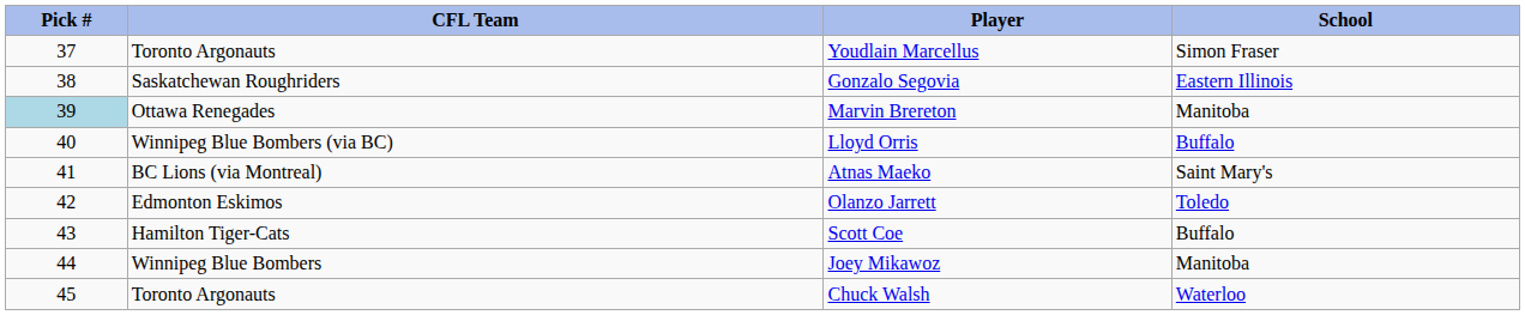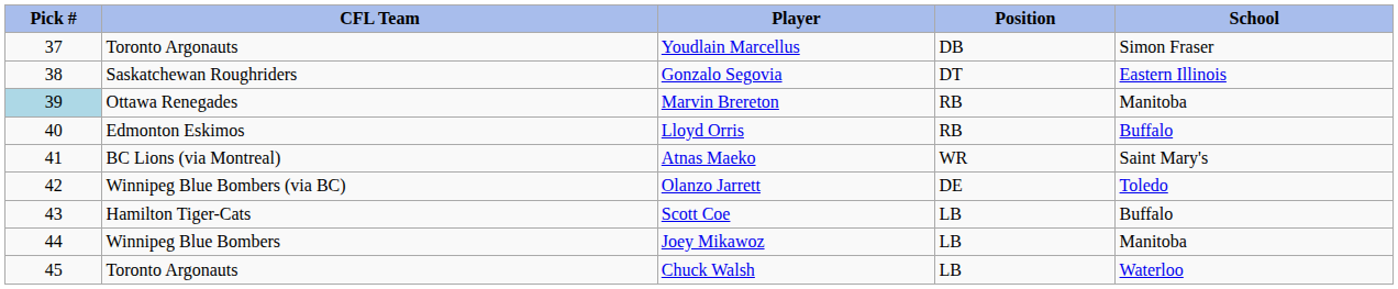 <table class="wikitable" border="1" style="width: 100%">
 <tr>
 <th style="background:#a8bdec;" width=7%>Pick #</th>
 <th width=40% style="background:#a8bdec;">CFL Team</th>
 <th width=20% style="background:#a8bdec;">Player</th>
+<th width=13% style="background:#a8bdec;">Position</th>
 <th width=20% style="background:#a8bdec;">School</th>
 </tr>
 <tr>
 <td align=center>37</td>
 <td>Toronto Argonauts</td>
 <td><a href='#'>Youdlain Marcellus</a></td>
+<td>DB</td>
 <td>Simon Fraser</td>
 </tr>
 <tr>
 <td align=center>38</td>
 <td>Saskatchewan Roughriders</td>
 <td><a href='#'>Gonzalo Segovia</a></td>
+<td>DT</td>
 <td><a href='#'>Eastern Illinois</a></td>
 </tr>
 <tr>
 <td align=center style="background: lightblue;">39</td>
 <td>Ottawa Renegades</td>
 <td><a href='#'>Marvin Brereton</a></td>
+<td>RB</td>
 <td>Manitoba</td>
 </tr>
 <tr>
 <td align=center>40</td>
-<td>Winnipeg Blue Bombers (via BC)</td>
+<td>Edmonton Eskimos</td>
 <td><a href='#'>Lloyd Orris</a></td>
+<td>RB</td>
 <td><a href='#'>Buffalo</a></td>
 </tr>
 <tr>
 <td align=center>41</td>
 <td>BC Lions (via Montreal)</td>
 <td><a href='#'>Atnas Maeko</a></td>
+<td>WR</td>
 <td>Saint Mary's</td>
 </tr>
 <tr>
 <td align=center>42</td>
-<td>Edmonton Eskimos</td>
+<td>Winnipeg Blue Bombers (via BC)</td>
 <td><a href='#'>Olanzo Jarrett</a></td>
+<td>DE</td>
 <td><a href='#'>Toledo</a></td>
 </tr>
 <tr>
 <td align=center>43</td>
 <td>Hamilton Tiger-Cats</td>
 <td><a href='#'>Scott Coe</a></td>
+<td>LB</td>
 <td>Buffalo</td>
 </tr>
 <tr>
 <td align=center>44</td>
 <td>Winnipeg Blue Bombers</td>
 <td><a href='#'>Joey Mikawoz</a></td>
+<td>LB</td>
 <td>Manitoba</td>
 </tr>
 <tr>
 <td align=center>45</td>
 <td>Toronto Argonauts</td>
 <td><a href='#'>Chuck Walsh</a></td>
+<td>LB</td>
 <td><a href='#'>Waterloo</a></td>
 </tr>
 </table>
